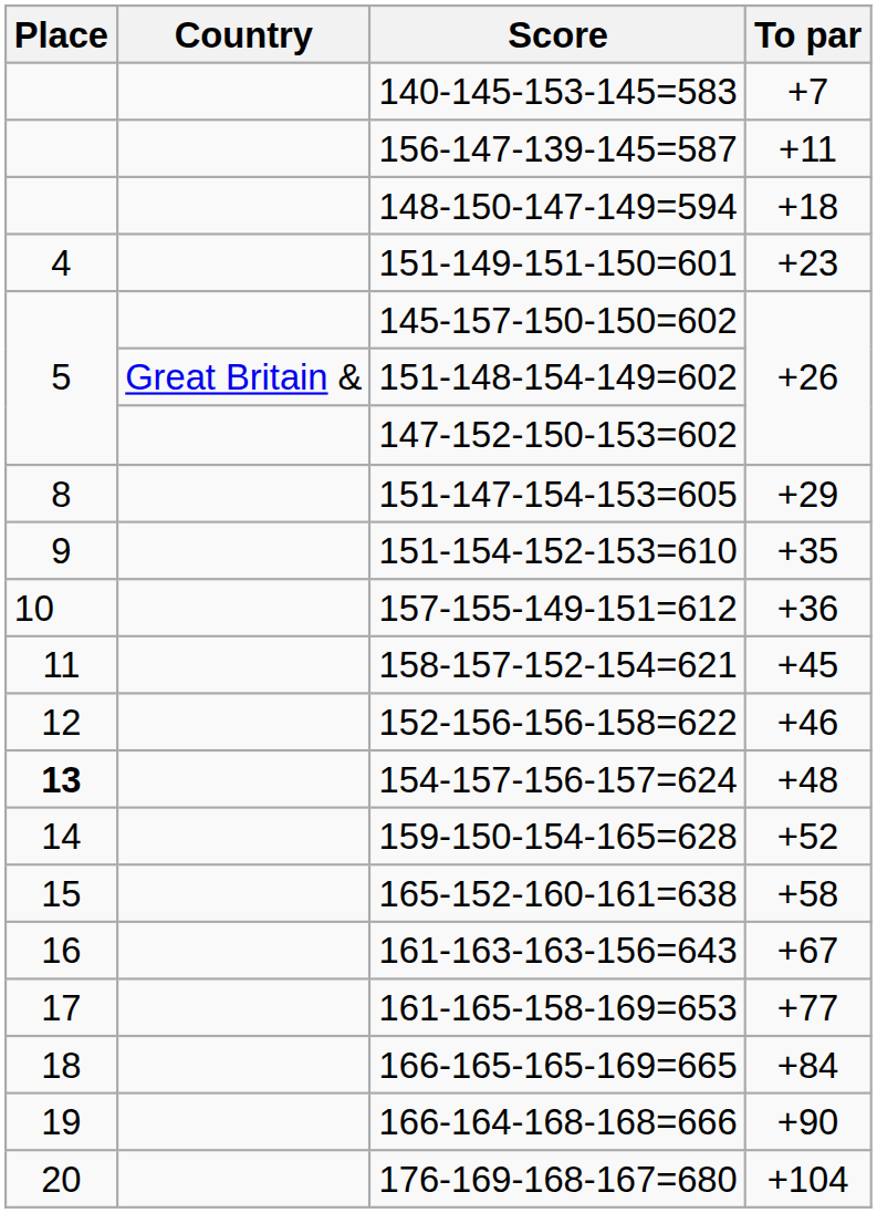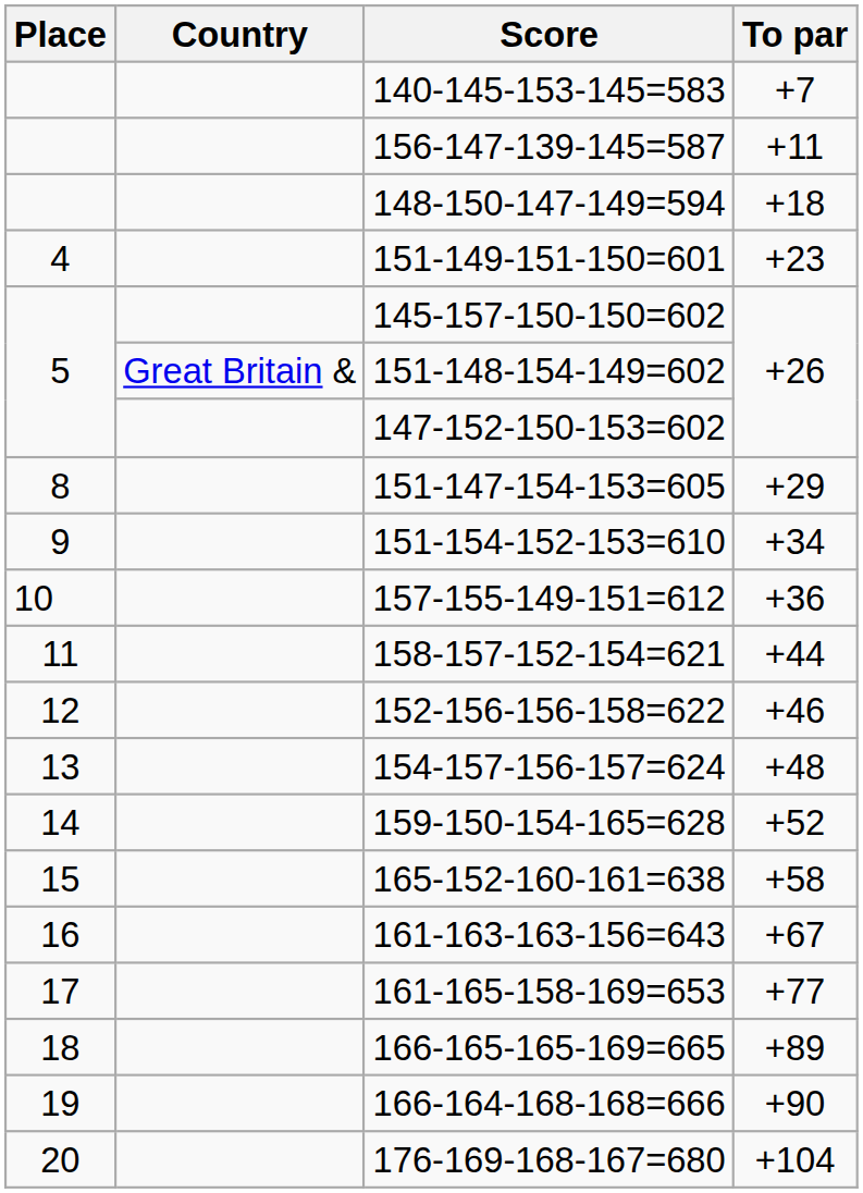 <table class="wikitable" style="font-size:95%;">
 <tr>
 <th>Place</th>
 <th>Country</th>
 <th>Score</th>
 <th>To par</th>
 </tr>
 <tr>
 <td align=center></td>
 <td></td>
 <td>140-145-153-145=583</td>
 <td align=center>+7</td>
 </tr>
 <tr>
 <td align=center></td>
 <td></td>
 <td>156-147-139-145=587</td>
 <td align=center>+11</td>
 </tr>
 <tr>
 <td align=center></td>
 <td></td>
 <td>148-150-147-149=594</td>
 <td align=center>+18</td>
 </tr>
 <tr>
 <td align=center>4</td>
 <td></td>
 <td>151-149-151-150=601</td>
 <td align=center>+23</td>
 </tr>
 <tr>
 <td rowspan=3 align=center>5</td>
 <td></td>
 <td>145-157-150-150=602</td>
 <td rowspan=3 align=center>+26</td>
 </tr>
 <tr>
 <td> <a href='#'>Great Britain</a> &<br></td>
 <td>151-148-154-149=602</td>
 </tr>
 <tr>
 <td></td>
 <td>147-152-150-153=602</td>
 </tr>
 <tr>
 <td align=center>8</td>
 <td></td>
 <td>151-147-154-153=605</td>
 <td align=center>+29</td>
 </tr>
 <tr>
 <td align=center>9</td>
 <td></td>
 <td>151-154-152-153=610</td>
-<td align=center>+35</td>
+<td align=center>+34</td>
 </tr>
 <tr>
 <td>10</td>
 <td></td>
 <td>157-155-149-151=612</td>
 <td align=center>+36</td>
 </tr>
 <tr>
 <td align=center>11</td>
 <td></td>
 <td>158-157-152-154=621</td>
-<td align=center>+45</td>
+<td align=center>+44</td>
 </tr>
 <tr>
 <td align=center>12</td>
 <td></td>
 <td>152-156-156-158=622</td>
 <td align=center>+46</td>
 </tr>
 <tr>
-<td align=center><strong>13</strong></td>
+<td align=center>13</td>
 <td></td>
 <td>154-157-156-157=624</td>
 <td align=center>+48</td>
 </tr>
 <tr>
 <td align=center>14</td>
 <td></td>
 <td>159-150-154-165=628</td>
 <td align=center>+52</td>
 </tr>
 <tr>
 <td align=center>15</td>
 <td></td>
 <td>165-152-160-161=638</td>
 <td align=center>+58</td>
 </tr>
 <tr>
 <td align=center>16</td>
 <td></td>
 <td>161-163-163-156=643</td>
 <td align=center>+67</td>
 </tr>
 <tr>
 <td align=center>17</td>
 <td></td>
 <td>161-165-158-169=653</td>
 <td align=center>+77</td>
 </tr>
 <tr>
 <td align=center>18</td>
 <td></td>
 <td>166-165-165-169=665</td>
-<td align=center>+84</td>
+<td align=center>+89</td>
 </tr>
 <tr>
 <td align=center>19</td>
 <td></td>
 <td>166-164-168-168=666</td>
 <td align=center>+90</td>
 </tr>
 <tr>
 <td align=center>20</td>
 <td></td>
 <td>176-169-168-167=680</td>
 <td align=center>+104</td>
 </tr>
 </table>
